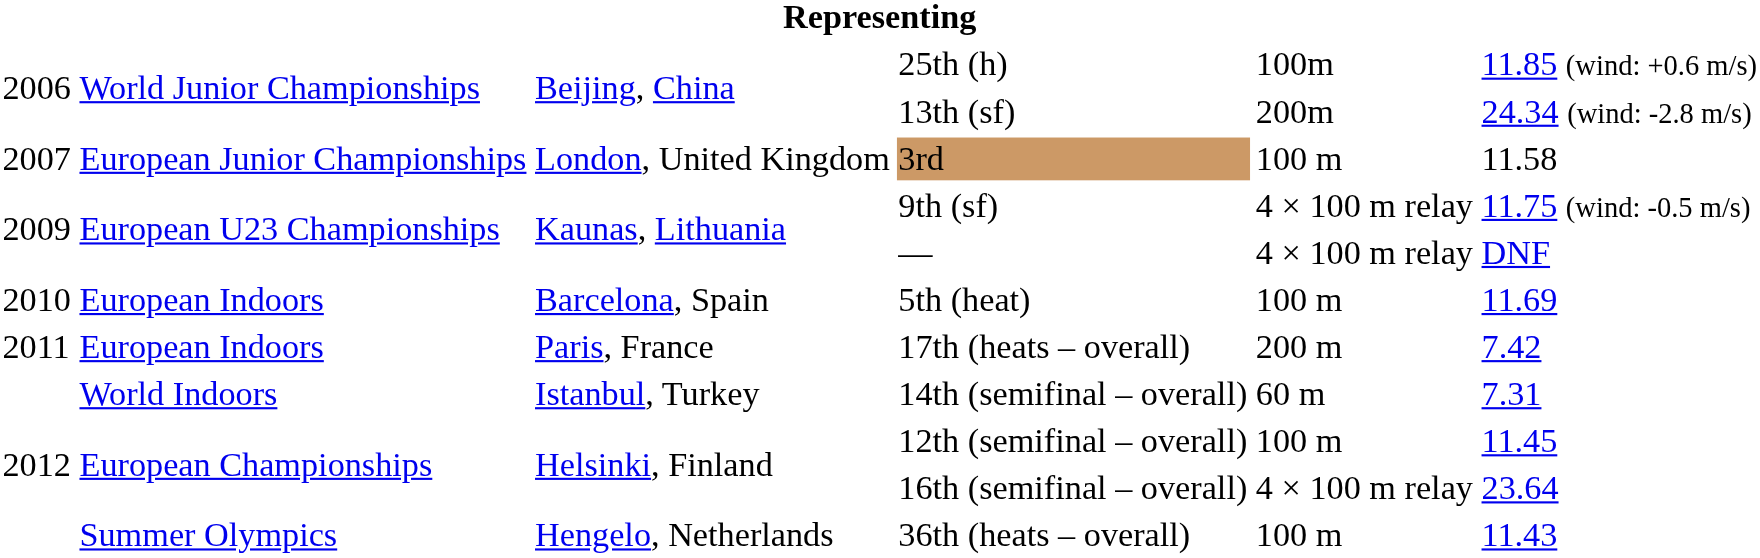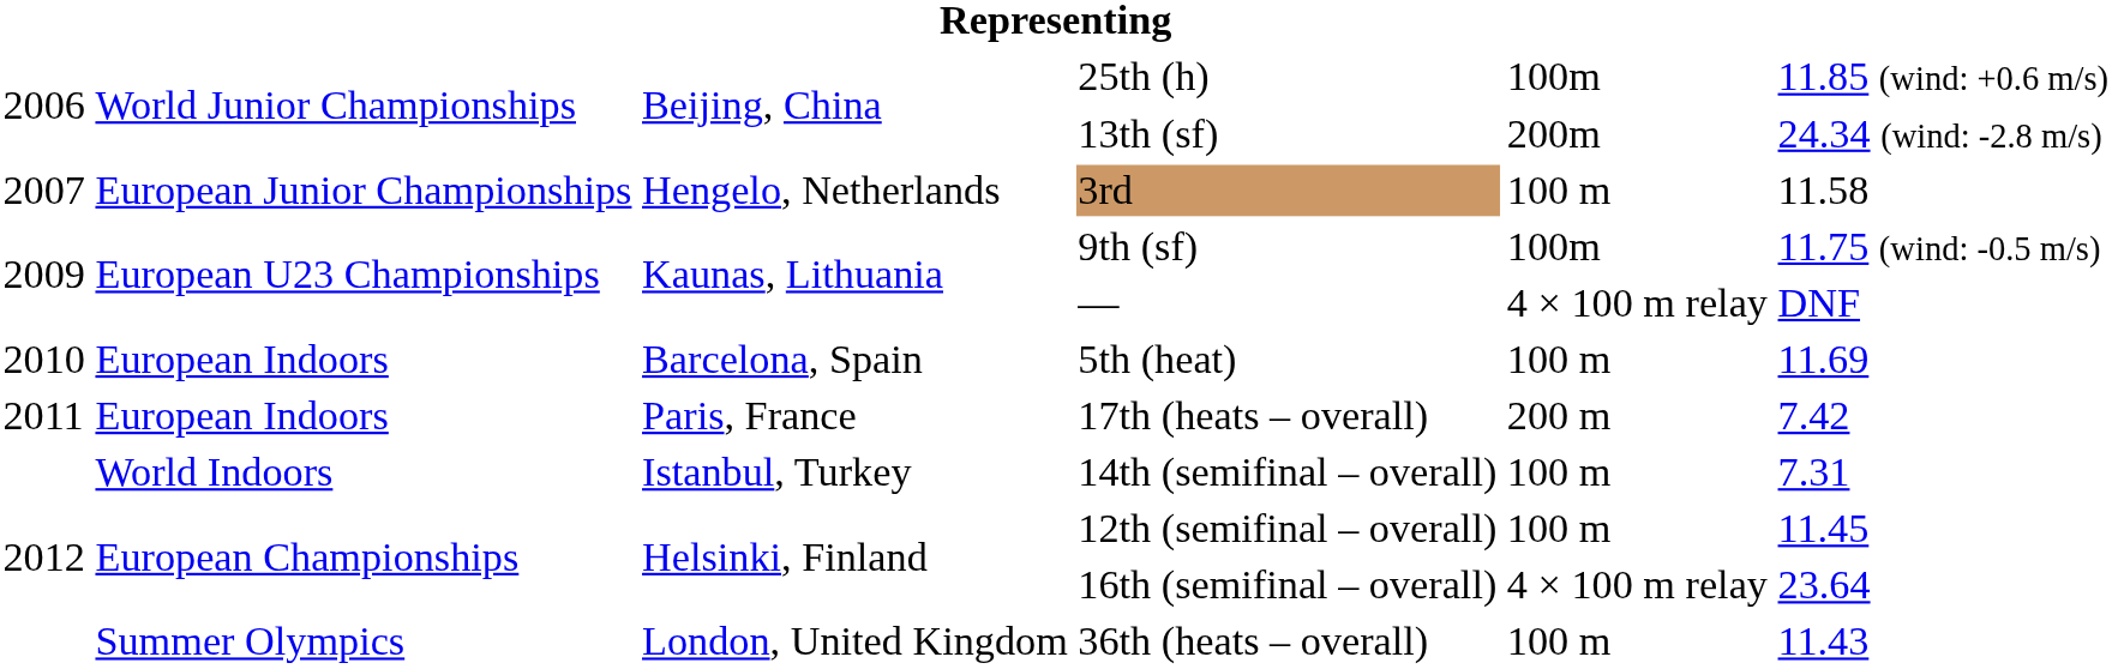 <table>
 <tr>
 <th colspan="6">Representing </th>
 </tr>
 <tr>
 <td rowspan=2>2006</td>
 <td rowspan=2><a href='#'>World Junior Championships</a></td>
 <td rowspan=2><a href='#'>Beijing</a>, <a href='#'>China</a></td>
 <td>25th (h)</td>
 <td>100m</td>
 <td><a href='#'>11.85</a> <small>(wind: +0.6 m/s)</small></td>
 </tr>
 <tr>
 <td>13th (sf)</td>
 <td>200m</td>
 <td><a href='#'>24.34</a> <small>(wind: -2.8 m/s)</small></td>
 </tr>
 <tr>
 <td>2007</td>
 <td><a href='#'>European Junior Championships</a></td>
-<td><a href='#'>London</a>, United Kingdom</td>
+<td><a href='#'>Hengelo</a>, Netherlands</td>
 <td style="background:#cc9966">3rd</td>
 <td>100 m</td>
 <td>11.58</td>
 </tr>
 <tr>
 <td rowspan=2>2009</td>
 <td rowspan=2><a href='#'>European U23 Championships</a></td>
 <td rowspan=2><a href='#'>Kaunas</a>, <a href='#'>Lithuania</a></td>
 <td>9th (sf)</td>
-<td>4 × 100 m relay</td>
+<td>100m</td>
 <td><a href='#'>11.75</a> <small>(wind: -0.5 m/s)</small></td>
 </tr>
 <tr>
 <td>—</td>
 <td>4 × 100 m relay</td>
 <td><a href='#'>DNF</a></td>
 </tr>
 <tr>
 <td>2010</td>
 <td><a href='#'>European Indoors</a></td>
 <td><a href='#'>Barcelona</a>, Spain</td>
 <td>5th (heat)</td>
 <td>100 m</td>
 <td><a href='#'>11.69</a></td>
 </tr>
 <tr>
 <td>2011</td>
 <td><a href='#'>European Indoors</a></td>
 <td><a href='#'>Paris</a>, France</td>
 <td>17th (heats – overall)</td>
 <td>200 m</td>
 <td><a href='#'>7.42</a></td>
 </tr>
 <tr>
 <td rowspan="4">2012</td>
 <td><a href='#'>World Indoors</a></td>
 <td><a href='#'>Istanbul</a>, Turkey</td>
 <td>14th (semifinal – overall)</td>
-<td>60 m</td>
+<td>100 m</td>
 <td><a href='#'>7.31</a></td>
 </tr>
 <tr>
 <td rowspan="2"><a href='#'>European Championships</a></td>
 <td rowspan="2"><a href='#'>Helsinki</a>, Finland</td>
 <td>12th (semifinal – overall)</td>
 <td>100 m</td>
 <td><a href='#'>11.45</a></td>
 </tr>
 <tr>
 <td>16th (semifinal – overall)</td>
 <td>4 × 100 m relay</td>
 <td><a href='#'>23.64</a></td>
 </tr>
 <tr>
 <td><a href='#'>Summer Olympics</a></td>
-<td><a href='#'>Hengelo</a>, Netherlands</td>
+<td><a href='#'>London</a>, United Kingdom</td>
 <td>36th (heats – overall)</td>
 <td>100 m</td>
 <td><a href='#'>11.43</a></td>
 </tr>
 </table>
